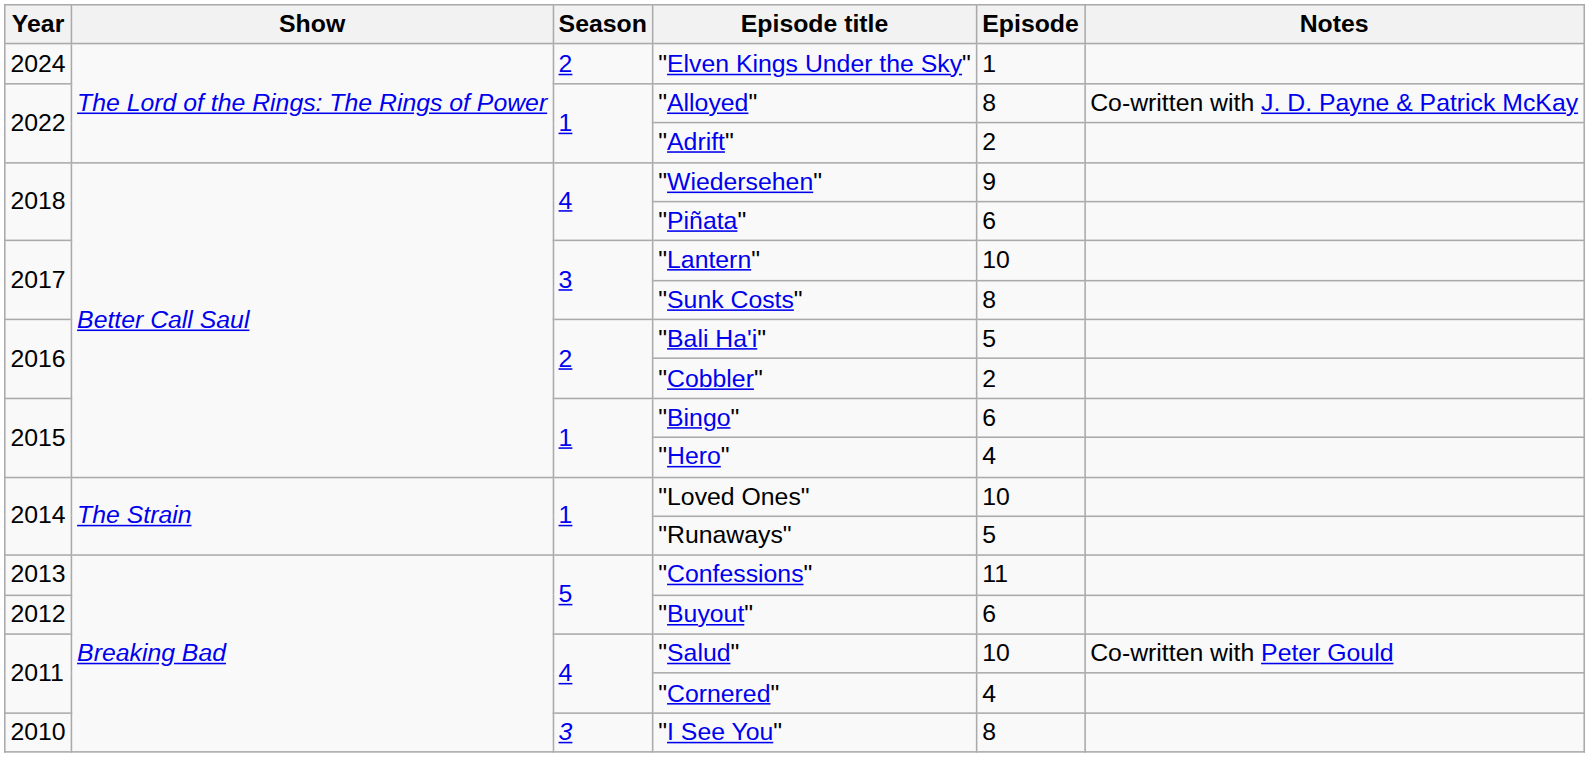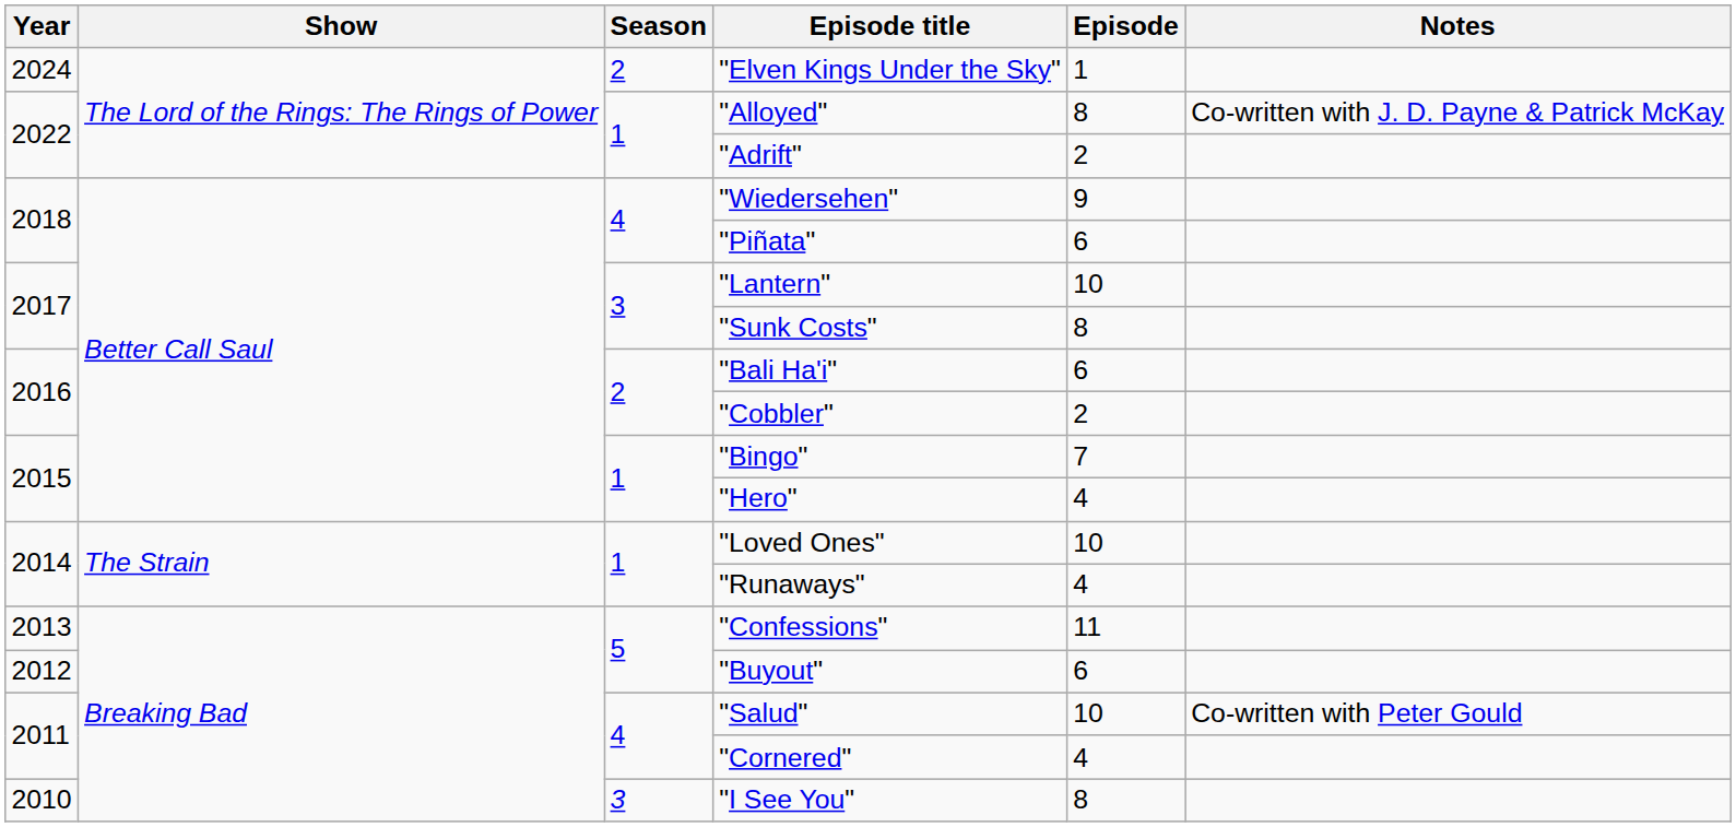 <table class="wikitable">
 <tr>
 <th>Year</th>
 <th>Show</th>
 <th>Season</th>
 <th>Episode title</th>
 <th>Episode</th>
 <th>Notes</th>
 </tr>
 <tr>
 <td>2024</td>
 <td rowspan="3"><em><a href='#'>The Lord of the Rings: The Rings of Power</a></em></td>
 <td><a href='#'>2</a></td>
 <td>"<a href='#'>Elven Kings Under the Sky</a>"</td>
 <td>1</td>
 <td></td>
 </tr>
 <tr>
 <td rowspan="2">2022</td>
 <td rowspan="2"><a href='#'>1</a></td>
 <td>"<a href='#'>Alloyed</a>"</td>
 <td>8</td>
 <td>Co-written with <a href='#'>J. D. Payne & Patrick McKay</a></td>
 </tr>
 <tr>
 <td>"<a href='#'>Adrift</a>"</td>
 <td>2</td>
 <td></td>
 </tr>
 <tr>
 <td rowspan="2">2018</td>
 <td rowspan="8"><em><a href='#'>Better Call Saul</a></em></td>
 <td rowspan="2"><a href='#'>4</a></td>
 <td>"<a href='#'>Wiedersehen</a>"</td>
 <td>9</td>
 <td></td>
 </tr>
 <tr>
 <td>"<a href='#'>Piñata</a>"</td>
 <td>6</td>
 <td></td>
 </tr>
 <tr>
 <td rowspan="2">2017</td>
 <td rowspan="2"><a href='#'>3</a></td>
 <td>"<a href='#'>Lantern</a>"</td>
 <td>10</td>
 <td></td>
 </tr>
 <tr>
 <td>"<a href='#'>Sunk Costs</a>"</td>
 <td>8</td>
 <td></td>
 </tr>
 <tr>
 <td rowspan="2">2016</td>
 <td rowspan="2"><a href='#'>2</a></td>
 <td>"<a href='#'>Bali Ha'i</a>"</td>
-<td>5</td>
+<td>6</td>
 <td></td>
 </tr>
 <tr>
 <td>"<a href='#'>Cobbler</a>"</td>
 <td>2</td>
 <td></td>
 </tr>
 <tr>
 <td rowspan="2">2015</td>
 <td rowspan="2"><a href='#'>1</a></td>
 <td>"<a href='#'>Bingo</a>"</td>
-<td>6</td>
+<td>7</td>
 <td></td>
 </tr>
 <tr>
 <td>"<a href='#'>Hero</a>"</td>
 <td>4</td>
 <td></td>
 </tr>
 <tr>
 <td rowspan="2">2014</td>
 <td rowspan="2"><em><a href='#'>The Strain</a></em></td>
 <td rowspan="2"><a href='#'>1</a></td>
 <td>"Loved Ones"</td>
 <td>10</td>
 <td></td>
 </tr>
 <tr>
 <td>"Runaways"</td>
-<td>5</td>
+<td>4</td>
 <td></td>
 </tr>
 <tr>
 <td>2013</td>
 <td rowspan="5"><em><a href='#'>Breaking Bad</a></em></td>
 <td rowspan="2"><a href='#'>5</a></td>
 <td>"<a href='#'>Confessions</a>"</td>
 <td>11</td>
 <td></td>
 </tr>
 <tr>
 <td>2012</td>
 <td>"<a href='#'>Buyout</a>"</td>
 <td>6</td>
 <td></td>
 </tr>
 <tr>
 <td rowspan="2">2011</td>
 <td rowspan="2"><a href='#'>4</a></td>
 <td>"<a href='#'>Salud</a>"</td>
 <td>10</td>
 <td>Co-written with <a href='#'>Peter Gould</a></td>
 </tr>
 <tr>
 <td>"<a href='#'>Cornered</a>"</td>
 <td>4</td>
 <td></td>
 </tr>
 <tr>
 <td>2010</td>
 <td><em><a href='#'>3</a></em></td>
 <td>"<a href='#'>I See You</a>"</td>
 <td>8</td>
 <td></td>
 </tr>
 </table>
